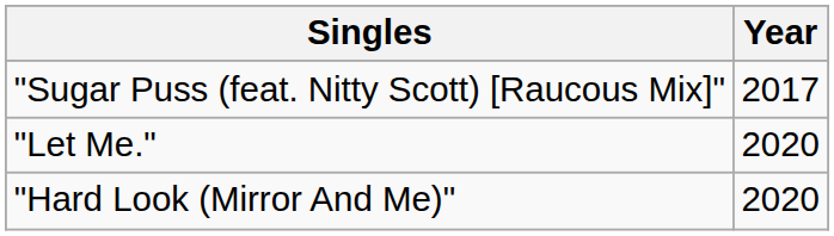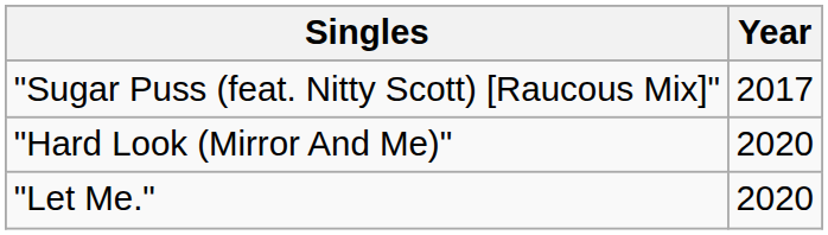 <table class="wikitable">
 <tr>
 <th>Singles</th>
 <th>Year</th>
 </tr>
 <tr>
 <td>"Sugar Puss (feat. Nitty Scott) [Raucous Mix]"</td>
 <td>2017</td>
 </tr>
 <tr>
+<td>"Hard Look (Mirror And Me)"</td>
+<td>2020</td>
+</tr>
+<tr>
 <td>"Let Me."</td>
 <td>2020</td>
 </tr>
-<tr>
-<td>"Hard Look (Mirror And Me)"</td>
-<td>2020</td>
-</tr>
 </table>
